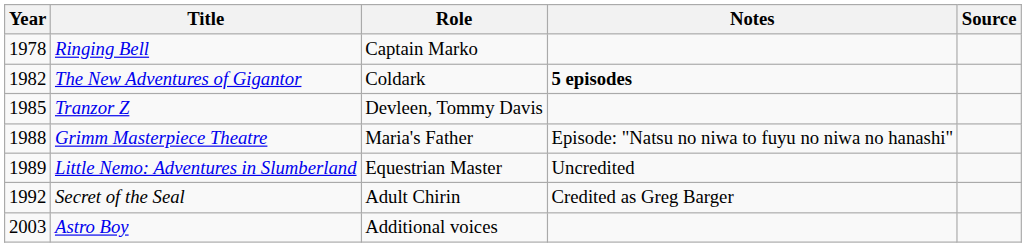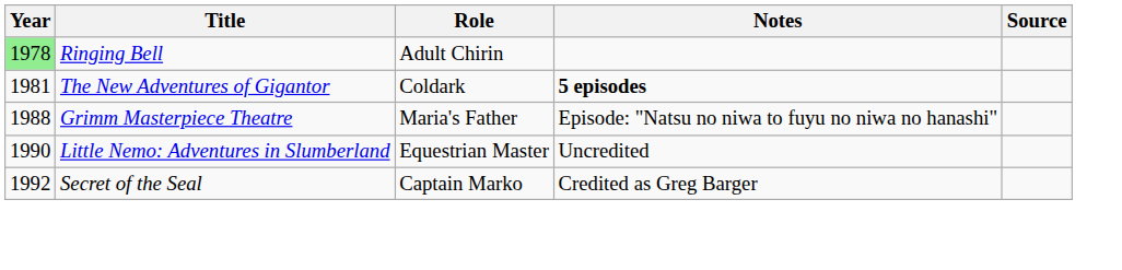 <table class="wikitable sortable">
 <tr>
 <th>Year</th>
 <th>Title</th>
 <th>Role</th>
 <th>Notes</th>
 <th>Source</th>
 </tr>
 <tr>
-<td>1978</td>
+<td style="background: lightgreen;">1978</td>
 <td><em><a href='#'>Ringing Bell</a></em></td>
-<td>Captain Marko</td>
+<td>Adult Chirin</td>
 <td></td>
 <td></td>
 </tr>
 <tr>
-<td>1982</td>
+<td>1981</td>
 <td><em><a href='#'>The New Adventures of Gigantor</a></em></td>
 <td>Coldark</td>
 <td><strong>5 episodes</strong></td>
-<td></td>
-</tr>
-<tr>
-<td>1985</td>
-<td><em><a href='#'>Tranzor Z</a></em></td>
-<td>Devleen, Tommy Davis</td>
-<td></td>
 <td></td>
 </tr>
 <tr>
 <td>1988</td>
 <td><em><a href='#'>Grimm Masterpiece Theatre</a></em></td>
 <td>Maria's Father</td>
 <td>Episode: "Natsu no niwa to fuyu no niwa no hanashi"</td>
 <td></td>
 </tr>
 <tr>
-<td>1989</td>
+<td>1990</td>
 <td><em><a href='#'>Little Nemo: Adventures in Slumberland</a></em></td>
 <td>Equestrian Master</td>
 <td>Uncredited</td>
 <td></td>
 </tr>
 <tr>
 <td>1992</td>
 <td><em>Secret of the Seal</em></td>
-<td>Adult Chirin</td>
+<td>Captain Marko</td>
 <td>Credited as Greg Barger</td>
 <td></td>
 </tr>
-<tr>
-<td>2003</td>
-<td><em><a href='#'>Astro Boy</a></em></td>
-<td>Additional voices</td>
-<td></td>
-<td></td>
-</tr>
 </table>
